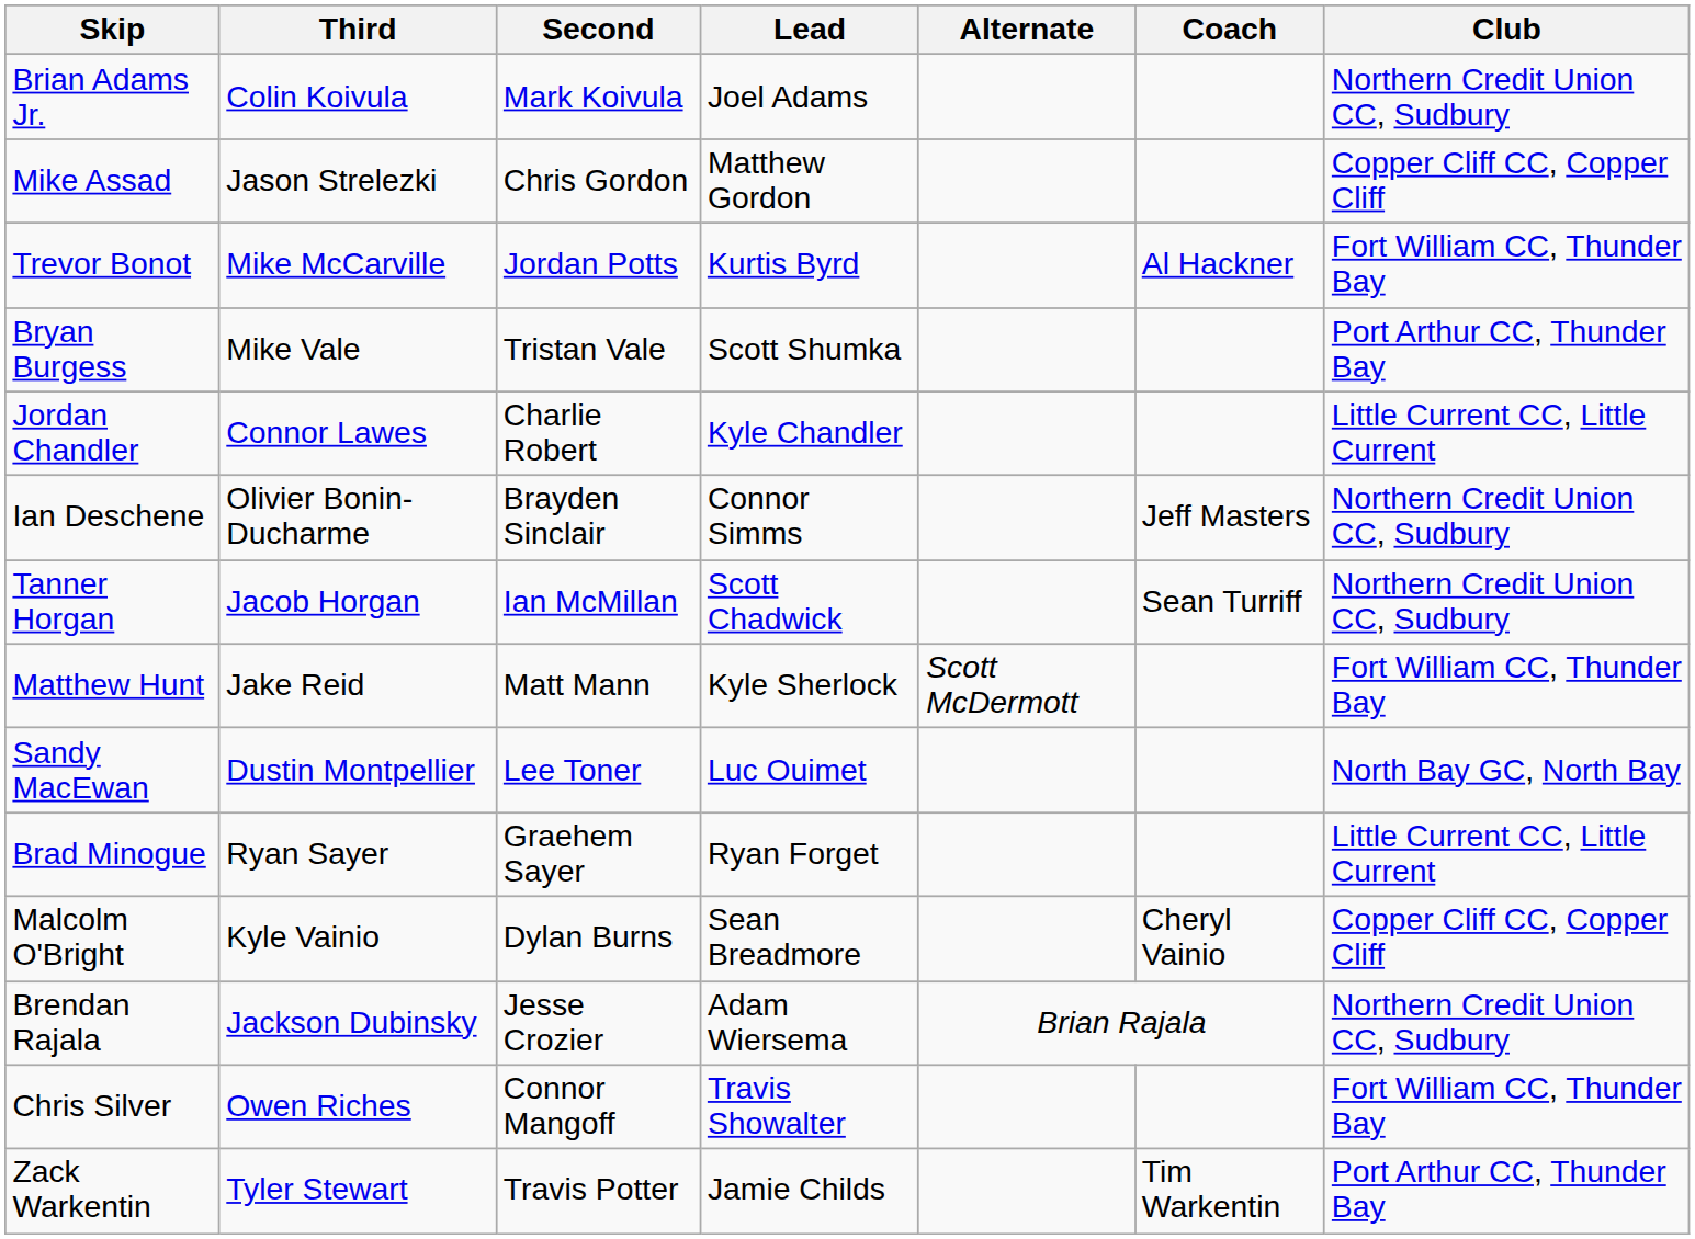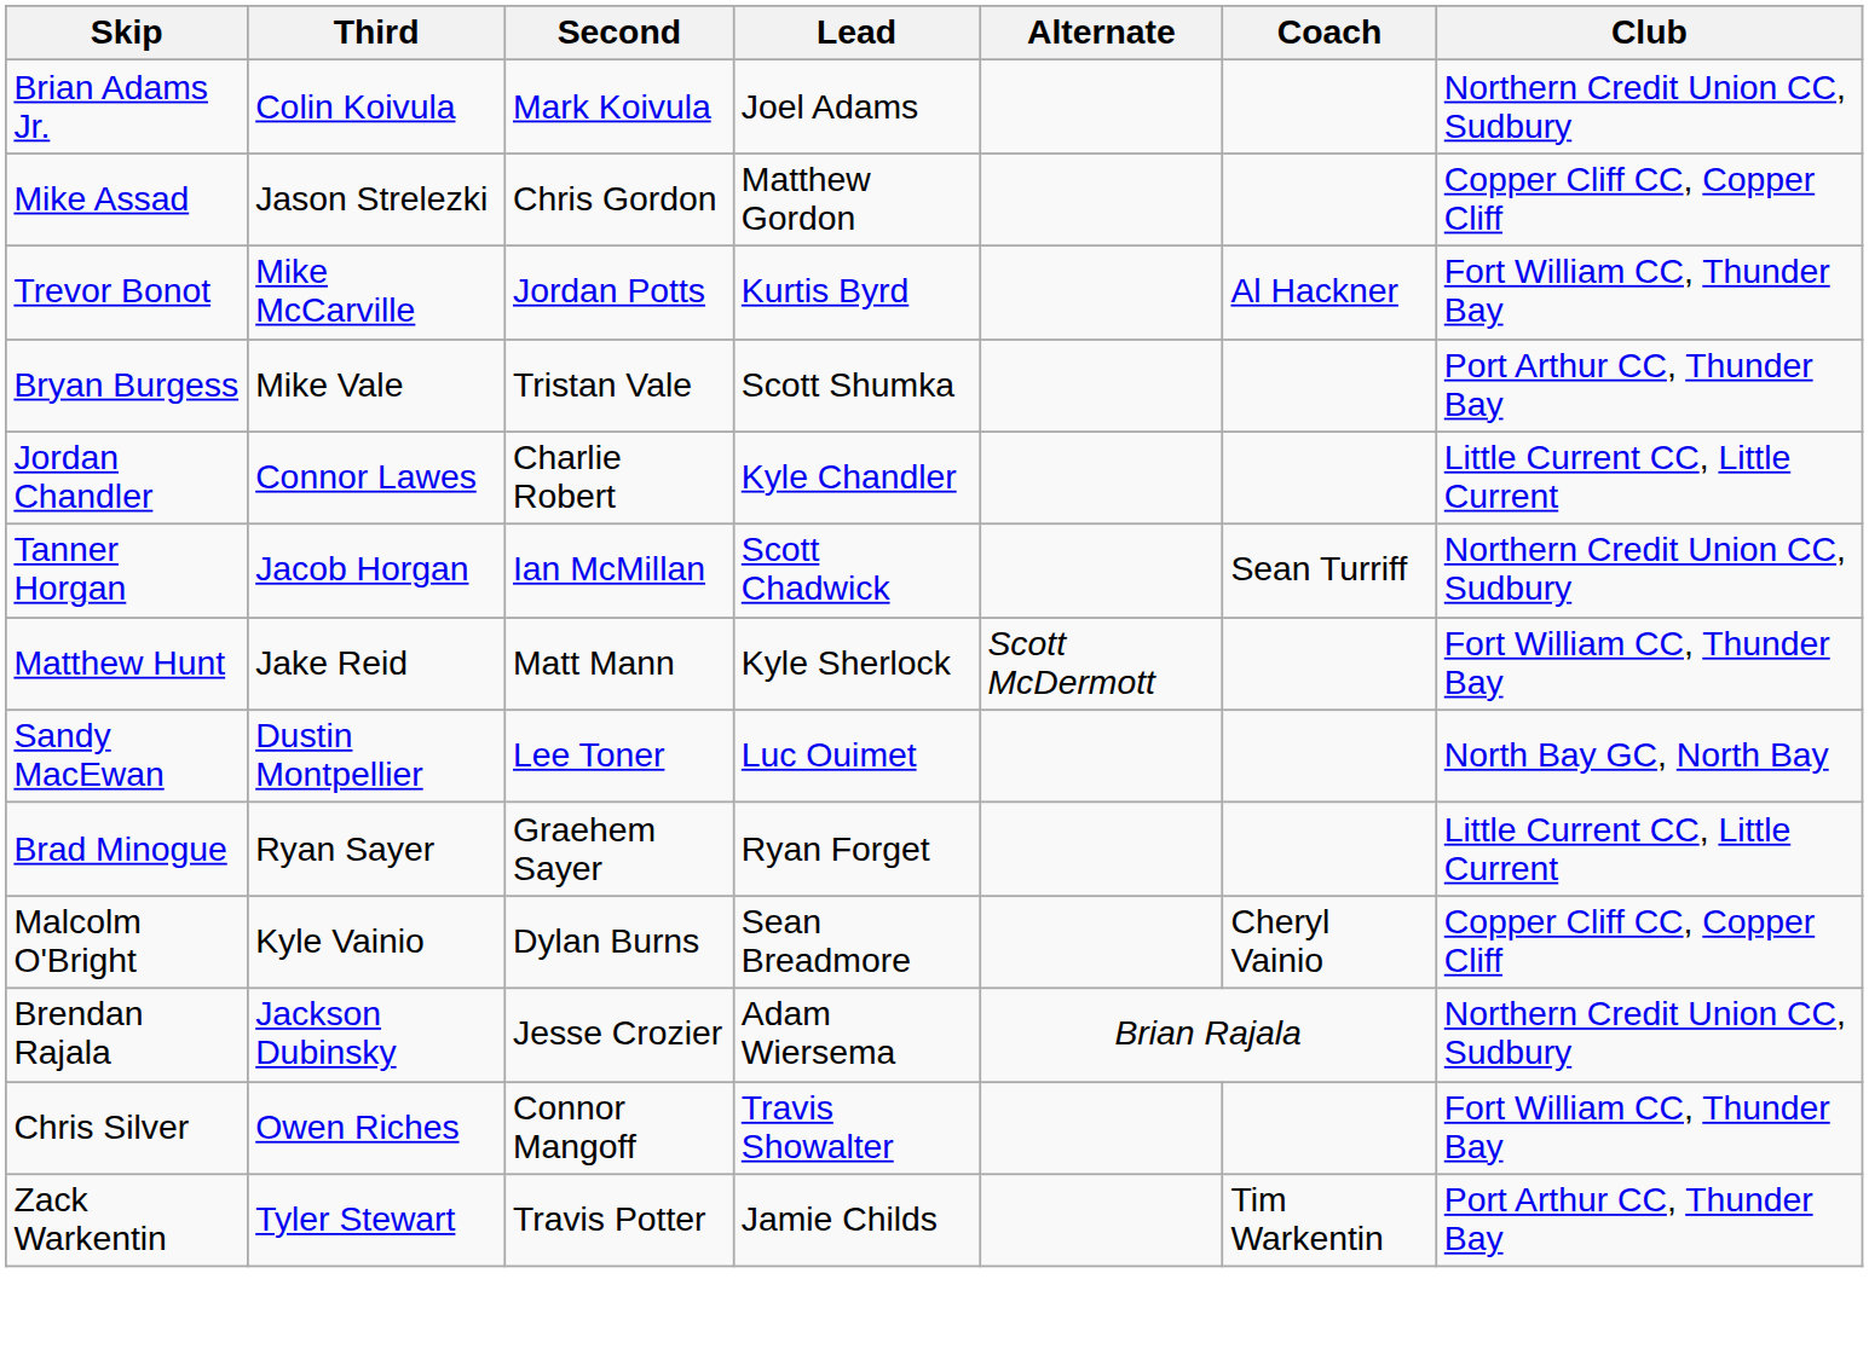 <table class="wikitable">
 <tr>
 <th scope="col">Skip</th>
 <th scope="col">Third</th>
 <th scope="col">Second</th>
 <th scope="col">Lead</th>
 <th scope="col">Alternate</th>
 <th scope="col">Coach</th>
 <th scope="col">Club</th>
 </tr>
 <tr>
 <td><a href='#'>Brian Adams Jr.</a></td>
 <td><a href='#'>Colin Koivula</a></td>
 <td><a href='#'>Mark Koivula</a></td>
 <td>Joel Adams</td>
 <td></td>
 <td></td>
 <td><a href='#'>Northern Credit Union CC</a>, <a href='#'>Sudbury</a></td>
 </tr>
 <tr>
 <td><a href='#'>Mike Assad</a></td>
 <td>Jason Strelezki</td>
 <td>Chris Gordon</td>
 <td>Matthew Gordon</td>
 <td></td>
 <td></td>
 <td><a href='#'>Copper Cliff CC</a>, <a href='#'>Copper Cliff</a></td>
 </tr>
 <tr>
 <td><a href='#'>Trevor Bonot</a></td>
 <td><a href='#'>Mike McCarville</a></td>
 <td><a href='#'>Jordan Potts</a></td>
 <td><a href='#'>Kurtis Byrd</a></td>
 <td></td>
 <td><a href='#'>Al Hackner</a></td>
 <td><a href='#'>Fort William CC</a>, <a href='#'>Thunder Bay</a></td>
 </tr>
 <tr>
 <td><a href='#'>Bryan Burgess</a></td>
 <td>Mike Vale</td>
 <td>Tristan Vale</td>
 <td>Scott Shumka</td>
 <td></td>
 <td></td>
 <td><a href='#'>Port Arthur CC</a>, <a href='#'>Thunder Bay</a></td>
 </tr>
 <tr>
 <td><a href='#'>Jordan Chandler</a></td>
 <td><a href='#'>Connor Lawes</a></td>
 <td>Charlie Robert</td>
 <td><a href='#'>Kyle Chandler</a></td>
 <td></td>
 <td></td>
 <td><a href='#'>Little Current CC</a>, <a href='#'>Little Current</a></td>
-</tr>
-<tr>
-<td>Ian Deschene</td>
-<td>Olivier Bonin-Ducharme</td>
-<td>Brayden Sinclair</td>
-<td>Connor Simms</td>
-<td></td>
-<td>Jeff Masters</td>
-<td><a href='#'>Northern Credit Union CC</a>, <a href='#'>Sudbury</a></td>
 </tr>
 <tr>
 <td><a href='#'>Tanner Horgan</a></td>
 <td><a href='#'>Jacob Horgan</a></td>
 <td><a href='#'>Ian McMillan</a></td>
 <td><a href='#'>Scott Chadwick</a></td>
 <td></td>
 <td>Sean Turriff</td>
 <td><a href='#'>Northern Credit Union CC</a>, <a href='#'>Sudbury</a></td>
 </tr>
 <tr>
 <td><a href='#'>Matthew Hunt</a></td>
 <td>Jake Reid</td>
 <td>Matt Mann</td>
 <td>Kyle Sherlock</td>
 <td><em>Scott McDermott</em></td>
 <td></td>
 <td><a href='#'>Fort William CC</a>, <a href='#'>Thunder Bay</a></td>
 </tr>
 <tr>
 <td><a href='#'>Sandy MacEwan</a></td>
 <td><a href='#'>Dustin Montpellier</a></td>
 <td><a href='#'>Lee Toner</a></td>
 <td><a href='#'>Luc Ouimet</a></td>
 <td></td>
 <td></td>
 <td><a href='#'>North Bay GC</a>, <a href='#'>North Bay</a></td>
 </tr>
 <tr>
 <td><a href='#'>Brad Minogue</a></td>
 <td>Ryan Sayer</td>
 <td>Graehem Sayer</td>
 <td>Ryan Forget</td>
 <td></td>
 <td></td>
 <td><a href='#'>Little Current CC</a>, <a href='#'>Little Current</a></td>
 </tr>
 <tr>
 <td>Malcolm O'Bright</td>
 <td>Kyle Vainio</td>
 <td>Dylan Burns</td>
 <td>Sean Breadmore</td>
 <td></td>
 <td>Cheryl Vainio</td>
 <td><a href='#'>Copper Cliff CC</a>, <a href='#'>Copper Cliff</a></td>
 </tr>
 <tr>
 <td>Brendan Rajala</td>
 <td><a href='#'>Jackson Dubinsky</a></td>
 <td>Jesse Crozier</td>
 <td>Adam Wiersema</td>
 <td colspan=2 style="text-align:center"><em>Brian Rajala</em></td>
 <td><a href='#'>Northern Credit Union CC</a>, <a href='#'>Sudbury</a></td>
 </tr>
 <tr>
 <td>Chris Silver</td>
 <td><a href='#'>Owen Riches</a></td>
 <td>Connor Mangoff</td>
 <td><a href='#'>Travis Showalter</a></td>
 <td></td>
 <td></td>
 <td><a href='#'>Fort William CC</a>, <a href='#'>Thunder Bay</a></td>
 </tr>
 <tr>
 <td>Zack Warkentin</td>
 <td><a href='#'>Tyler Stewart</a></td>
 <td>Travis Potter</td>
 <td>Jamie Childs</td>
 <td></td>
 <td>Tim Warkentin</td>
 <td><a href='#'>Port Arthur CC</a>, <a href='#'>Thunder Bay</a></td>
 </tr>
 </table>
